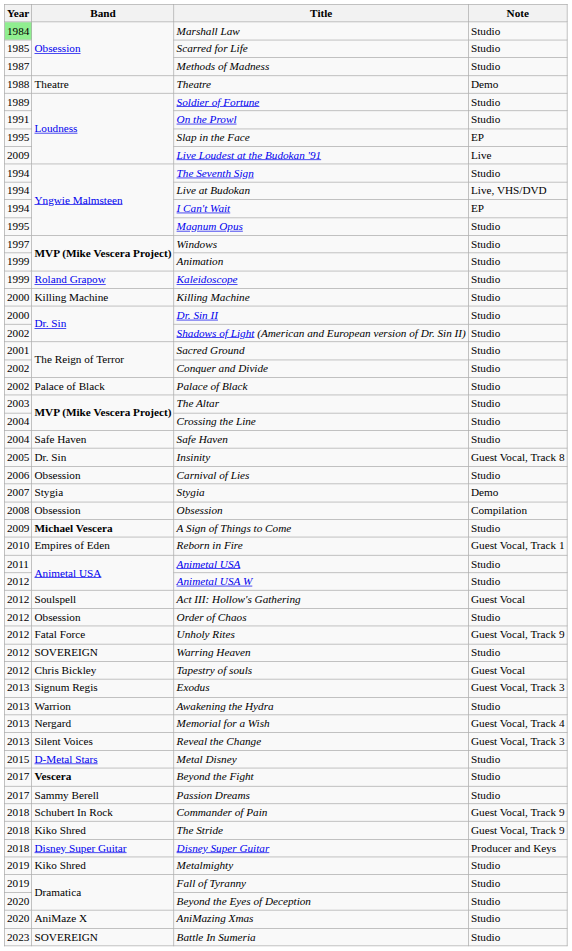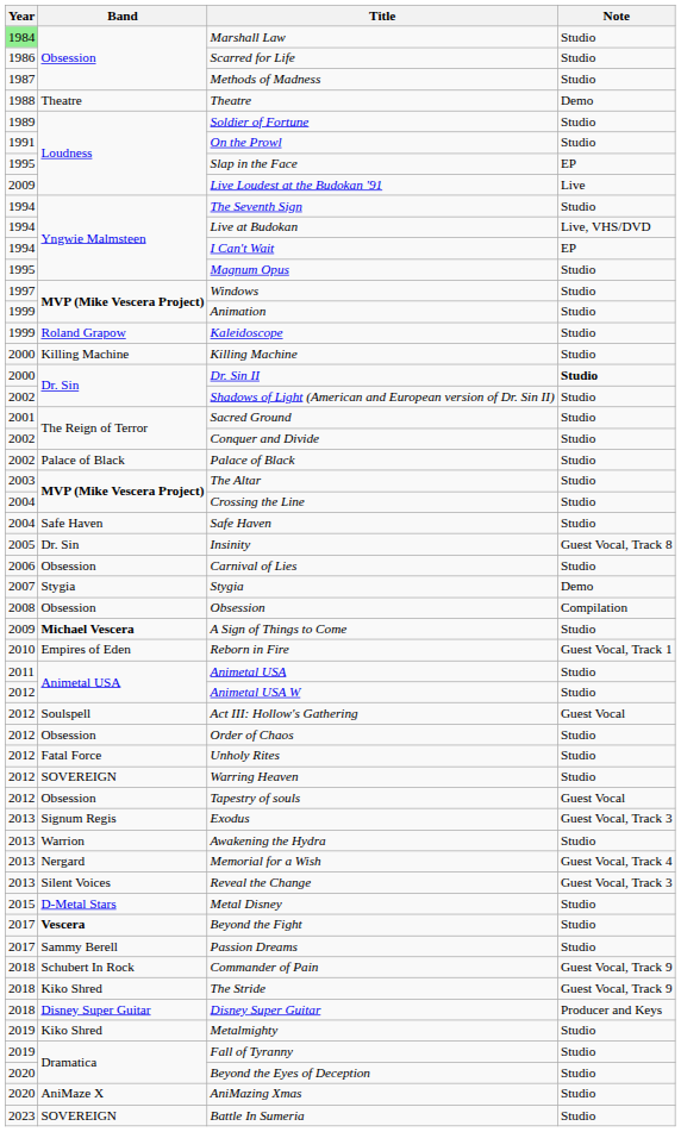 <table class="wikitable">
 <tr>
 <th>Year</th>
 <th>Band</th>
 <th>Title</th>
 <th>Note</th>
 </tr>
 <tr>
 <td style="background: lightgreen;">1984</td>
 <td rowspan="3"><a href='#'>Obsession</a></td>
 <td><em>Marshall Law</em></td>
 <td>Studio</td>
 </tr>
 <tr>
-<td>1985</td>
+<td>1986</td>
 <td><em>Scarred for Life</em></td>
 <td>Studio</td>
 </tr>
 <tr>
 <td>1987</td>
 <td><em>Methods of Madness</em></td>
 <td>Studio</td>
 </tr>
 <tr>
 <td>1988</td>
 <td>Theatre</td>
 <td><em>Theatre</em></td>
 <td>Demo</td>
 </tr>
 <tr>
 <td>1989</td>
 <td rowspan="4"><a href='#'>Loudness</a></td>
 <td><em><a href='#'>Soldier of Fortune</a></em></td>
 <td>Studio</td>
 </tr>
 <tr>
 <td>1991</td>
 <td><em><a href='#'>On the Prowl</a></em></td>
 <td>Studio</td>
 </tr>
 <tr>
 <td>1995</td>
 <td><em>Slap in the Face</em></td>
 <td>EP</td>
 </tr>
 <tr>
 <td>2009</td>
 <td><em><a href='#'>Live Loudest at the Budokan '91</a></em></td>
 <td>Live</td>
 </tr>
 <tr>
 <td>1994</td>
 <td rowspan="4"><a href='#'>Yngwie Malmsteen</a></td>
 <td><em><a href='#'>The Seventh Sign</a></em></td>
 <td>Studio</td>
 </tr>
 <tr>
 <td>1994</td>
 <td><em>Live at Budokan</em></td>
 <td>Live, VHS/DVD</td>
 </tr>
 <tr>
 <td>1994</td>
 <td><em><a href='#'>I Can't Wait</a></em></td>
 <td>EP</td>
 </tr>
 <tr>
 <td>1995</td>
 <td><em><a href='#'>Magnum Opus</a></em></td>
 <td>Studio</td>
 </tr>
 <tr>
 <td>1997</td>
 <td rowspan="2"><strong>MVP (Mike Vescera Project)</strong></td>
 <td><em>Windows</em></td>
 <td>Studio</td>
 </tr>
 <tr>
 <td>1999</td>
 <td><em>Animation</em></td>
 <td>Studio</td>
 </tr>
 <tr>
 <td>1999</td>
 <td><a href='#'>Roland Grapow</a></td>
 <td><em><a href='#'>Kaleidoscope</a></em></td>
 <td>Studio</td>
 </tr>
 <tr>
 <td>2000</td>
 <td>Killing Machine</td>
 <td><em>Killing Machine</em></td>
 <td>Studio</td>
 </tr>
 <tr>
 <td>2000</td>
 <td rowspan="2"><a href='#'>Dr. Sin</a></td>
 <td><em><a href='#'>Dr. Sin II</a></em></td>
-<td>Studio</td>
+<td><strong>Studio</strong></td>
 </tr>
 <tr>
 <td>2002</td>
 <td><em><a href='#'>Shadows of Light</a> (American and European version of Dr. Sin II)</em></td>
 <td>Studio</td>
 </tr>
 <tr>
 <td>2001</td>
 <td rowspan="2">The Reign of Terror</td>
 <td><em>Sacred Ground</em></td>
 <td>Studio</td>
 </tr>
 <tr>
 <td>2002</td>
 <td><em>Conquer and Divide</em></td>
 <td>Studio</td>
 </tr>
 <tr>
 <td>2002</td>
 <td>Palace of Black</td>
 <td><em>Palace of Black</em></td>
 <td>Studio</td>
 </tr>
 <tr>
 <td>2003</td>
 <td rowspan="2"><strong>MVP (Mike Vescera Project)</strong></td>
 <td><em>The Altar</em></td>
 <td>Studio</td>
 </tr>
 <tr>
 <td>2004</td>
 <td><em>Crossing the Line</em></td>
 <td>Studio</td>
 </tr>
 <tr>
 <td>2004</td>
 <td>Safe Haven</td>
 <td><em>Safe Haven</em></td>
 <td>Studio</td>
 </tr>
 <tr>
 <td>2005</td>
 <td>Dr. Sin</td>
 <td><em>Insinity</em></td>
 <td>Guest Vocal, Track 8</td>
 </tr>
 <tr>
 <td>2006</td>
 <td>Obsession</td>
 <td><em>Carnival of Lies</em></td>
 <td>Studio</td>
 </tr>
 <tr>
 <td>2007</td>
 <td>Stygia</td>
 <td><em>Stygia</em></td>
 <td>Demo</td>
 </tr>
 <tr>
 <td>2008</td>
 <td>Obsession</td>
 <td><em>Obsession</em></td>
 <td>Compilation</td>
 </tr>
 <tr>
 <td>2009</td>
 <td><strong>Michael Vescera</strong></td>
 <td><em>A Sign of Things to Come</em></td>
 <td>Studio</td>
 </tr>
 <tr>
 <td>2010</td>
 <td>Empires of Eden</td>
 <td><em>Reborn in Fire</em></td>
 <td>Guest Vocal, Track 1</td>
 </tr>
 <tr>
 <td>2011</td>
 <td rowspan="2"><a href='#'>Animetal USA</a></td>
 <td><em><a href='#'>Animetal USA</a></em></td>
 <td>Studio</td>
 </tr>
 <tr>
 <td>2012</td>
 <td><em><a href='#'>Animetal USA W</a></em></td>
 <td>Studio</td>
 </tr>
 <tr>
 <td>2012</td>
 <td>Soulspell</td>
 <td><em>Act III: Hollow's Gathering</em></td>
 <td>Guest Vocal</td>
 </tr>
 <tr>
 <td>2012</td>
 <td>Obsession</td>
 <td><em>Order of Chaos</em></td>
 <td>Studio</td>
 </tr>
 <tr>
 <td>2012</td>
 <td>Fatal Force</td>
 <td><em>Unholy Rites</em></td>
-<td>Guest Vocal, Track 9</td>
+<td>Studio</td>
 </tr>
 <tr>
 <td>2012</td>
 <td>SOVEREIGN</td>
 <td><em>Warring Heaven</em></td>
 <td>Studio</td>
 </tr>
 <tr>
 <td>2012</td>
-<td>Chris Bickley</td>
+<td>Obsession</td>
 <td><em>Tapestry of souls</em></td>
 <td>Guest Vocal</td>
 </tr>
 <tr>
 <td>2013</td>
 <td>Signum Regis</td>
 <td><em>Exodus</em></td>
 <td>Guest Vocal, Track 3</td>
 </tr>
 <tr>
 <td>2013</td>
 <td>Warrion</td>
 <td><em>Awakening the Hydra</em></td>
 <td>Studio</td>
 </tr>
 <tr>
 <td>2013</td>
 <td>Nergard</td>
 <td><em>Memorial for a Wish</em></td>
 <td>Guest Vocal, Track 4</td>
 </tr>
 <tr>
 <td>2013</td>
 <td>Silent Voices</td>
 <td><em>Reveal the Change</em></td>
 <td>Guest Vocal, Track 3</td>
 </tr>
 <tr>
 <td>2015</td>
 <td><a href='#'>D-Metal Stars</a></td>
 <td><em>Metal Disney</em></td>
 <td>Studio</td>
 </tr>
 <tr>
 <td>2017</td>
 <td><strong>Vescera</strong></td>
 <td><em>Beyond the Fight</em></td>
 <td>Studio</td>
 </tr>
 <tr>
 <td>2017</td>
 <td>Sammy Berell</td>
 <td><em>Passion Dreams</em></td>
 <td>Studio</td>
 </tr>
 <tr>
 <td>2018</td>
 <td>Schubert In Rock</td>
 <td><em>Commander of Pain</em></td>
 <td>Guest Vocal, Track 9</td>
 </tr>
 <tr>
 <td>2018</td>
 <td>Kiko Shred</td>
 <td><em>The Stride</em></td>
 <td>Guest Vocal, Track 9</td>
 </tr>
 <tr>
 <td>2018</td>
 <td><a href='#'>Disney Super Guitar</a></td>
 <td><em><a href='#'>Disney Super Guitar</a></em></td>
 <td>Producer and Keys</td>
 </tr>
 <tr>
 <td>2019</td>
 <td>Kiko Shred</td>
 <td><em>Metalmighty</em></td>
 <td>Studio</td>
 </tr>
 <tr>
 <td>2019</td>
 <td rowspan="2">Dramatica</td>
 <td><em>Fall of Tyranny</em></td>
 <td>Studio</td>
 </tr>
 <tr>
 <td>2020</td>
 <td><em>Beyond the Eyes of Deception</em></td>
 <td>Studio</td>
 </tr>
 <tr>
 <td>2020</td>
 <td>AniMaze X</td>
 <td><em>AniMazing Xmas</em></td>
 <td>Studio</td>
 </tr>
 <tr>
 <td>2023</td>
 <td>SOVEREIGN</td>
 <td><em>Battle In Sumeria</em></td>
 <td>Studio</td>
 </tr>
 </table>
